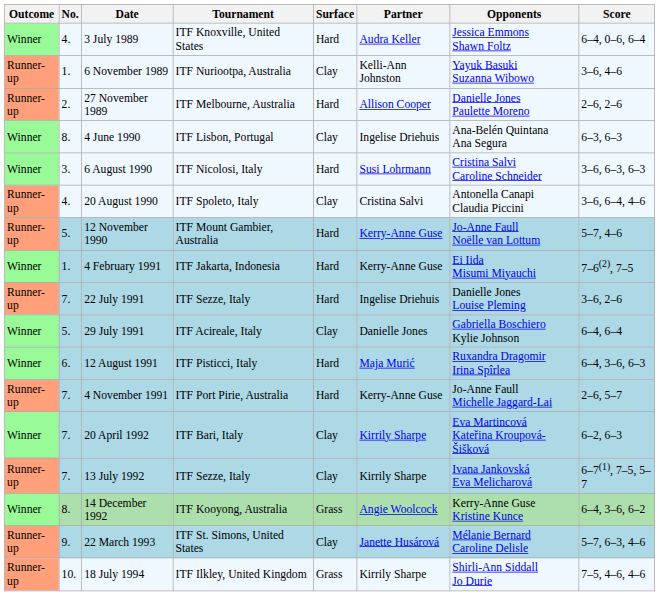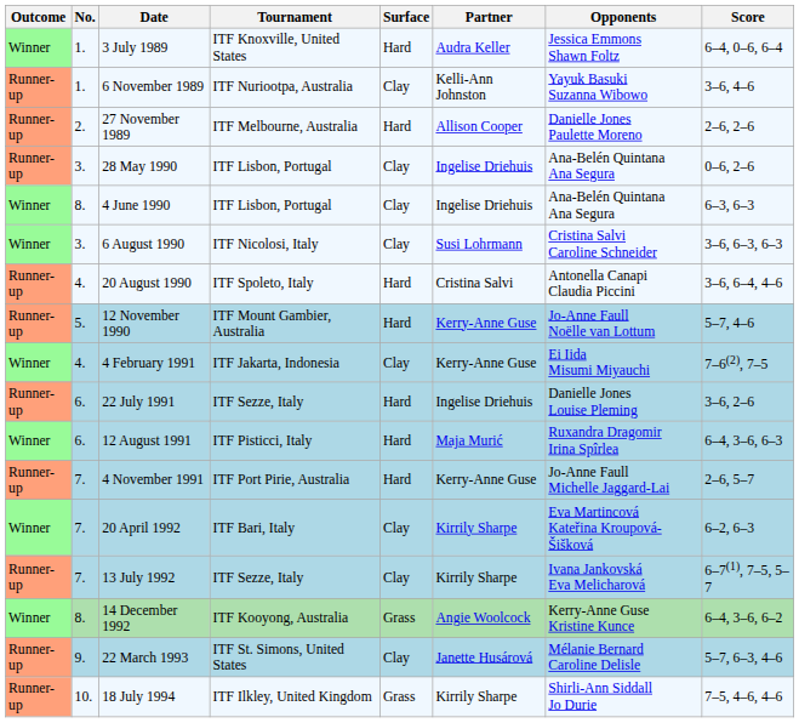 <table class="sortable wikitable" style=font-size:97%>
 <tr>
 <th>Outcome</th>
 <th>No.</th>
 <th>Date</th>
 <th>Tournament</th>
 <th>Surface</th>
 <th>Partner</th>
 <th>Opponents</th>
 <th>Score</th>
 </tr>
 <tr style="background:#f0f8ff;">
 <td bgcolor="98FB98">Winner</td>
-<td>4.</td>
+<td>1.</td>
 <td>3 July 1989</td>
 <td>ITF Knoxville, United States</td>
 <td>Hard</td>
 <td> <a href='#'>Audra Keller</a></td>
 <td> <a href='#'>Jessica Emmons</a> <br>  <a href='#'>Shawn Foltz</a></td>
 <td>6–4, 0–6, 6–4</td>
 </tr>
 <tr style="background:#f0f8ff;">
 <td bgcolor="FFA07A">Runner-up</td>
 <td>1.</td>
 <td>6 November 1989</td>
 <td>ITF Nuriootpa, Australia</td>
 <td>Clay</td>
 <td> Kelli-Ann Johnston</td>
 <td> <a href='#'>Yayuk Basuki</a> <br>  <a href='#'>Suzanna Wibowo</a></td>
 <td>3–6, 4–6</td>
 </tr>
 <tr bgcolor="#f0f8ff">
 <td style="background:#ffa07a;">Runner-up</td>
 <td>2.</td>
 <td>27 November 1989</td>
 <td>ITF Melbourne, Australia</td>
 <td>Hard</td>
 <td> <a href='#'>Allison Cooper</a></td>
 <td> <a href='#'>Danielle Jones</a> <br>  <a href='#'>Paulette Moreno</a></td>
 <td>2–6, 2–6</td>
 </tr>
 <tr style="background:#f0f8ff;">
+<td style="background:#ffa07a;">Runner-up</td>
+<td>3.</td>
+<td>28 May 1990</td>
+<td>ITF Lisbon, Portugal</td>
+<td>Clay</td>
+<td> <a href='#'>Ingelise Driehuis</a></td>
+<td> Ana-Belén Quintana <br>  <a href='#'>Ana Segura</a></td>
+<td>0–6, 2–6</td>
+</tr>
+<tr style="background:#f0f8ff;">
 <td bgcolor="98FB98">Winner</td>
 <td>8.</td>
 <td>4 June 1990</td>
 <td>ITF Lisbon, Portugal</td>
 <td>Clay</td>
 <td> Ingelise Driehuis</td>
 <td> Ana-Belén Quintana <br>  Ana Segura</td>
 <td>6–3, 6–3</td>
 </tr>
 <tr style="background:#f0f8ff;">
 <td style="background:#98fb98;">Winner</td>
 <td>3.</td>
 <td>6 August 1990</td>
 <td>ITF Nicolosi, Italy</td>
-<td>Hard</td>
+<td>Clay</td>
 <td> <a href='#'>Susi Lohrmann</a></td>
 <td> <a href='#'>Cristina Salvi</a> <br>  <a href='#'>Caroline Schneider</a></td>
 <td>3–6, 6–3, 6–3</td>
 </tr>
 <tr bgcolor="#f0f8ff">
 <td style="background:#ffa07a;">Runner-up</td>
 <td>4.</td>
 <td>20 August 1990</td>
 <td>ITF Spoleto, Italy</td>
-<td>Clay</td>
+<td>Hard</td>
 <td> Cristina Salvi</td>
 <td> Antonella Canapi <br>  Claudia Piccini</td>
 <td>3–6, 6–4, 4–6</td>
 </tr>
 <tr bgcolor="lightblue">
 <td style="background:#ffa07a;">Runner-up</td>
 <td>5.</td>
 <td>12 November 1990</td>
 <td>ITF Mount Gambier, Australia</td>
 <td>Hard</td>
 <td> <a href='#'>Kerry-Anne Guse</a></td>
 <td> <a href='#'>Jo-Anne Faull</a> <br>  <a href='#'>Noëlle van Lottum</a></td>
 <td>5–7, 4–6</td>
 </tr>
 <tr bgcolor="lightblue">
 <td bgcolor="98FB98">Winner</td>
-<td>1.</td>
+<td>4.</td>
 <td>4 February 1991</td>
 <td>ITF Jakarta, Indonesia</td>
-<td>Hard</td>
+<td>Clay</td>
 <td> Kerry-Anne Guse</td>
 <td> <a href='#'>Ei Iida</a> <br>  <a href='#'>Misumi Miyauchi</a></td>
 <td>7–6<sup>(2)</sup>, 7–5</td>
 </tr>
 <tr style="background:lightblue;">
 <td style="background:#ffa07a;">Runner-up</td>
-<td>7.</td>
+<td>6.</td>
 <td>22 July 1991</td>
 <td>ITF Sezze, Italy</td>
 <td>Hard</td>
 <td> Ingelise Driehuis</td>
 <td> Danielle Jones <br>  <a href='#'>Louise Pleming</a></td>
 <td>3–6, 2–6</td>
-</tr>
-<tr bgcolor="lightblue">
-<td bgcolor="98FB98">Winner</td>
-<td>5.</td>
-<td>29 July 1991</td>
-<td>ITF Acireale, Italy</td>
-<td>Clay</td>
-<td> Danielle Jones</td>
-<td> <a href='#'>Gabriella Boschiero</a> <br>  Kylie Johnson</td>
-<td>6–4, 6–4</td>
 </tr>
 <tr bgcolor="lightblue">
 <td bgcolor="98FB98">Winner</td>
 <td>6.</td>
 <td>12 August 1991</td>
 <td>ITF Pisticci, Italy</td>
 <td>Hard</td>
 <td> <a href='#'>Maja Murić</a></td>
 <td> <a href='#'>Ruxandra Dragomir</a> <br>  <a href='#'>Irina Spîrlea</a></td>
 <td>6–4, 3–6, 6–3</td>
 </tr>
 <tr bgcolor="lightblue">
 <td bgcolor="FFA07A">Runner-up</td>
 <td>7.</td>
 <td>4 November 1991</td>
 <td>ITF Port Pirie, Australia</td>
 <td>Hard</td>
 <td> Kerry-Anne Guse</td>
 <td> Jo-Anne Faull <br>  <a href='#'>Michelle Jaggard-Lai</a></td>
 <td>2–6, 5–7</td>
 </tr>
 <tr style="background:lightblue;">
 <td bgcolor="98FB98">Winner</td>
 <td>7.</td>
 <td>20 April 1992</td>
 <td>ITF Bari, Italy</td>
 <td>Clay</td>
 <td> <a href='#'>Kirrily Sharpe</a></td>
 <td> <a href='#'>Eva Martincová</a> <br>  <a href='#'>Kateřina Kroupová-Šišková</a></td>
 <td>6–2, 6–3</td>
 </tr>
 <tr style="background:lightblue;">
 <td style="background:#ffa07a;">Runner-up</td>
 <td>7.</td>
 <td>13 July 1992</td>
 <td>ITF Sezze, Italy</td>
 <td>Clay</td>
 <td> Kirrily Sharpe</td>
 <td> <a href='#'>Ivana Jankovská</a> <br>  <a href='#'>Eva Melicharová</a></td>
 <td>6–7<sup>(1)</sup>, 7–5, 5–7</td>
 </tr>
 <tr bgcolor="#addfad">
 <td bgcolor="98FB98">Winner</td>
 <td>8.</td>
 <td>14 December 1992</td>
 <td>ITF Kooyong, Australia</td>
 <td>Grass</td>
 <td> <a href='#'>Angie Woolcock</a></td>
 <td> Kerry-Anne Guse <br>  <a href='#'>Kristine Kunce</a></td>
 <td>6–4, 3–6, 6–2</td>
 </tr>
 <tr bgcolor="lightblue">
 <td style="background:#ffa07a;">Runner-up</td>
 <td>9.</td>
 <td>22 March 1993</td>
 <td>ITF St. Simons, United States</td>
 <td>Clay</td>
 <td> <a href='#'>Janette Husárová</a></td>
 <td> <a href='#'>Mélanie Bernard</a> <br>  <a href='#'>Caroline Delisle</a></td>
 <td>5–7, 6–3, 4–6</td>
 </tr>
 <tr style="background:#f0f8ff;">
 <td bgcolor="FFA07A">Runner-up</td>
 <td>10.</td>
 <td>18 July 1994</td>
 <td>ITF Ilkley, United Kingdom</td>
 <td>Grass</td>
 <td> Kirrily Sharpe</td>
 <td> <a href='#'>Shirli-Ann Siddall</a> <br>  <a href='#'>Jo Durie</a></td>
 <td>7–5, 4–6, 4–6</td>
 </tr>
 </table>
